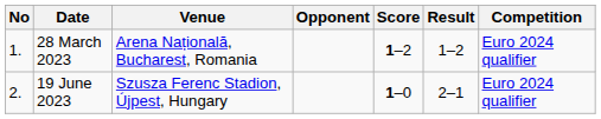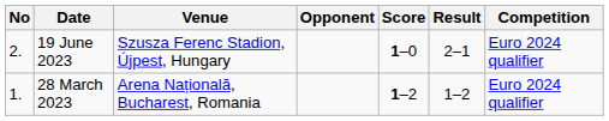 <table class="wikitable" style="font-size:100%;">
 <tr>
 <th>No</th>
 <th>Date</th>
 <th>Venue</th>
 <th>Opponent</th>
 <th>Score</th>
 <th>Result</th>
 <th>Competition</th>
 </tr>
 <tr>
+<td>2.</td>
+<td>19 June 2023</td>
+<td><a href='#'>Szusza Ferenc Stadion</a>, <a href='#'>Újpest</a>, Hungary</td>
+<td></td>
+<td align=center><strong>1</strong>–0</td>
+<td align=center>2–1</td>
+<td><a href='#'> Euro 2024 qualifier</a></td>
+</tr>
+<tr>
 <td>1.</td>
 <td>28 March 2023</td>
 <td><a href='#'>Arena Națională</a>, <a href='#'>Bucharest</a>, Romania</td>
 <td></td>
 <td align=center><strong>1</strong>–2</td>
 <td align=center>1–2</td>
 <td><a href='#'> Euro 2024 qualifier</a></td>
 </tr>
-<tr>
-<td>2.</td>
-<td>19 June 2023</td>
-<td><a href='#'>Szusza Ferenc Stadion</a>, <a href='#'>Újpest</a>, Hungary</td>
-<td></td>
-<td align=center><strong>1</strong>–0</td>
-<td align=center>2–1</td>
-<td><a href='#'> Euro 2024 qualifier</a></td>
-</tr>
 </table>
